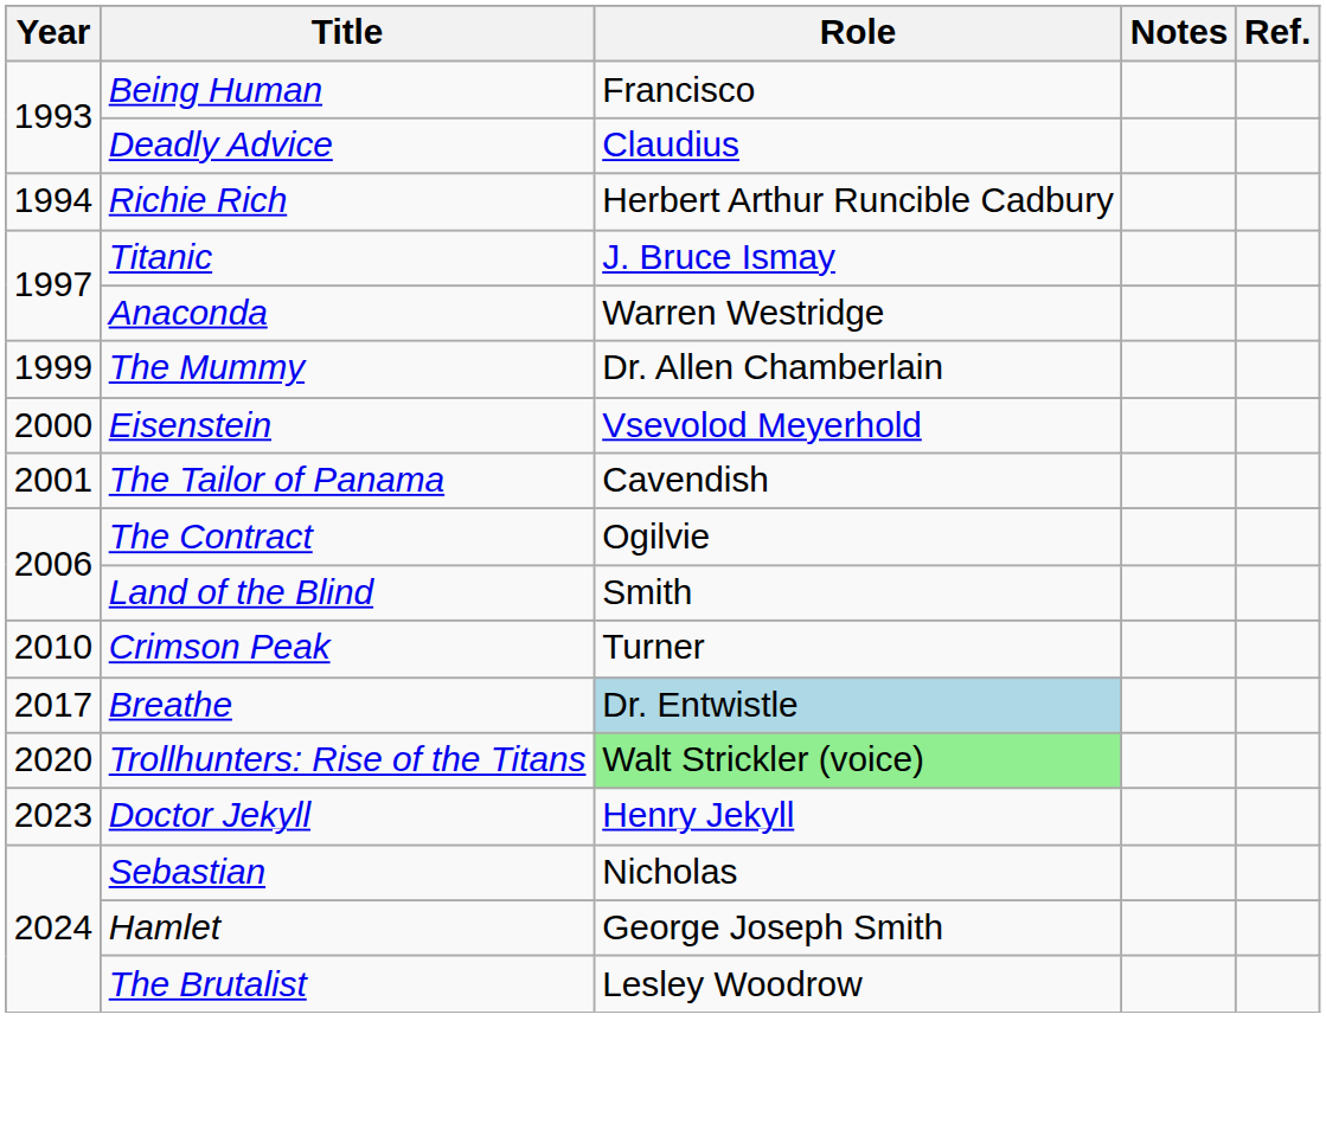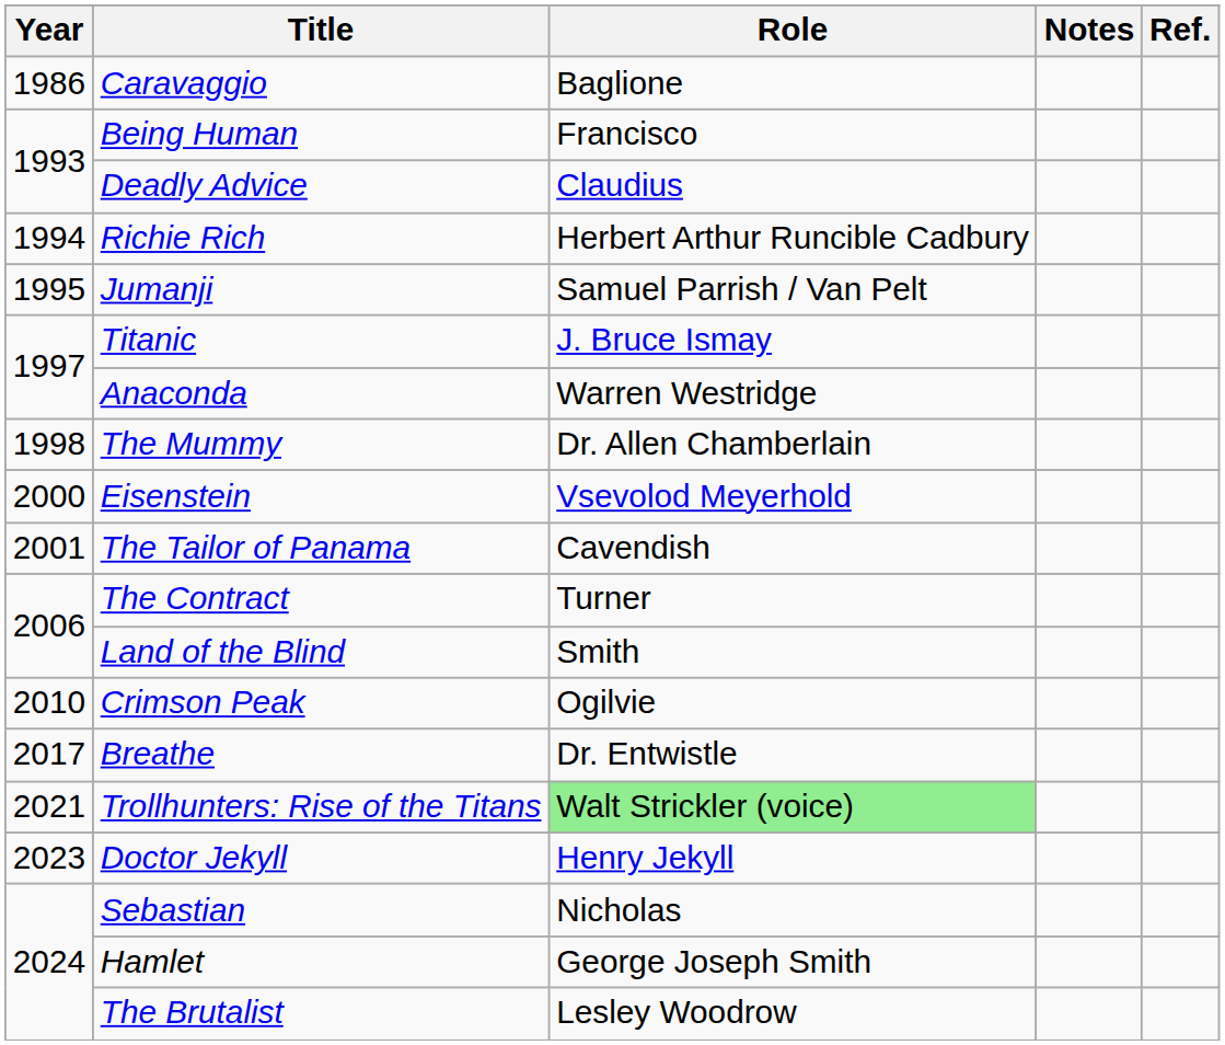 <table class="wikitable sortable">
 <tr bgcolor="#CCCCCC" align="left">
 <th>Year</th>
 <th>Title</th>
 <th>Role</th>
 <th>Notes</th>
 <th>Ref.</th>
+</tr>
+<tr>
+<td>1986</td>
+<td><em><a href='#'>Caravaggio</a></em></td>
+<td>Baglione</td>
+<td></td>
+<td></td>
 </tr>
 <tr>
 <td rowspan=2>1993</td>
 <td><em><a href='#'>Being Human</a></em></td>
 <td>Francisco</td>
 <td></td>
 <td></td>
 </tr>
 <tr>
 <td><em><a href='#'>Deadly Advice</a></em></td>
 <td><a href='#'>Claudius</a></td>
 <td></td>
 <td></td>
 </tr>
 <tr>
 <td>1994</td>
 <td><em><a href='#'>Richie Rich</a></em></td>
 <td>Herbert Arthur Runcible Cadbury</td>
 <td></td>
 <td></td>
 </tr>
 <tr>
+<td>1995</td>
+<td><em><a href='#'>Jumanji</a></em></td>
+<td>Samuel Parrish / Van Pelt</td>
+<td></td>
+<td></td>
+</tr>
+<tr>
 <td rowspan=2>1997</td>
 <td><em><a href='#'>Titanic</a></em></td>
 <td><a href='#'>J. Bruce Ismay</a></td>
 <td></td>
 <td></td>
 </tr>
 <tr>
 <td><em><a href='#'>Anaconda</a></em></td>
 <td>Warren Westridge</td>
 <td></td>
 <td></td>
 </tr>
 <tr>
-<td>1999</td>
+<td>1998</td>
 <td><em><a href='#'>The Mummy</a></em></td>
 <td>Dr. Allen Chamberlain</td>
 <td></td>
 <td></td>
 </tr>
 <tr>
 <td>2000</td>
 <td><em><a href='#'>Eisenstein</a></em></td>
 <td><a href='#'>Vsevolod Meyerhold</a></td>
 <td></td>
 <td></td>
 </tr>
 <tr>
 <td>2001</td>
 <td><em><a href='#'>The Tailor of Panama</a></em></td>
 <td>Cavendish</td>
 <td></td>
 <td></td>
 </tr>
 <tr>
 <td rowspan=2>2006</td>
 <td><em><a href='#'>The Contract</a></em></td>
-<td>Ogilvie</td>
+<td>Turner</td>
 <td></td>
 <td></td>
 </tr>
 <tr>
 <td><em><a href='#'>Land of the Blind</a></em></td>
 <td>Smith</td>
 <td></td>
 <td></td>
 </tr>
 <tr>
 <td>2010</td>
 <td><em><a href='#'>Crimson Peak</a></em></td>
-<td>Turner</td>
+<td>Ogilvie</td>
 <td></td>
 <td></td>
 </tr>
 <tr>
 <td>2017</td>
 <td><em><a href='#'>Breathe</a></em></td>
-<td style="background: lightblue;">Dr. Entwistle</td>
+<td>Dr. Entwistle</td>
 <td></td>
 <td></td>
 </tr>
 <tr>
-<td>2020</td>
+<td>2021</td>
 <td><em><a href='#'>Trollhunters: Rise of the Titans</a></em></td>
 <td style="background: lightgreen;">Walt Strickler (voice)</td>
 <td></td>
 <td></td>
 </tr>
 <tr>
 <td>2023</td>
 <td><em><a href='#'>Doctor Jekyll</a></em></td>
 <td><a href='#'>Henry Jekyll</a></td>
 <td></td>
 <td></td>
 </tr>
 <tr>
 <td rowspan=3>2024</td>
 <td><em><a href='#'>Sebastian</a></em></td>
 <td>Nicholas</td>
 <td></td>
 <td></td>
 </tr>
 <tr>
 <td><em>Hamlet</em></td>
 <td>George Joseph Smith</td>
 <td></td>
 <td></td>
 </tr>
 <tr>
 <td><em><a href='#'>The Brutalist</a></em></td>
 <td>Lesley Woodrow</td>
 <td></td>
 <td></td>
 </tr>
 </table>
